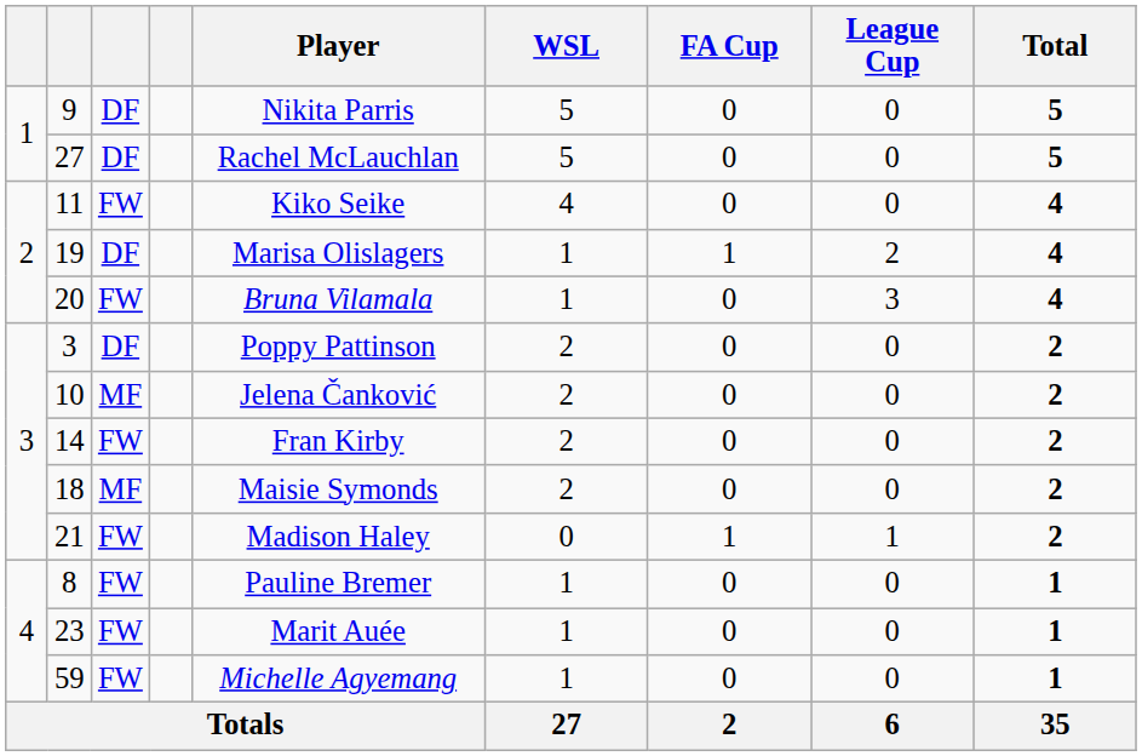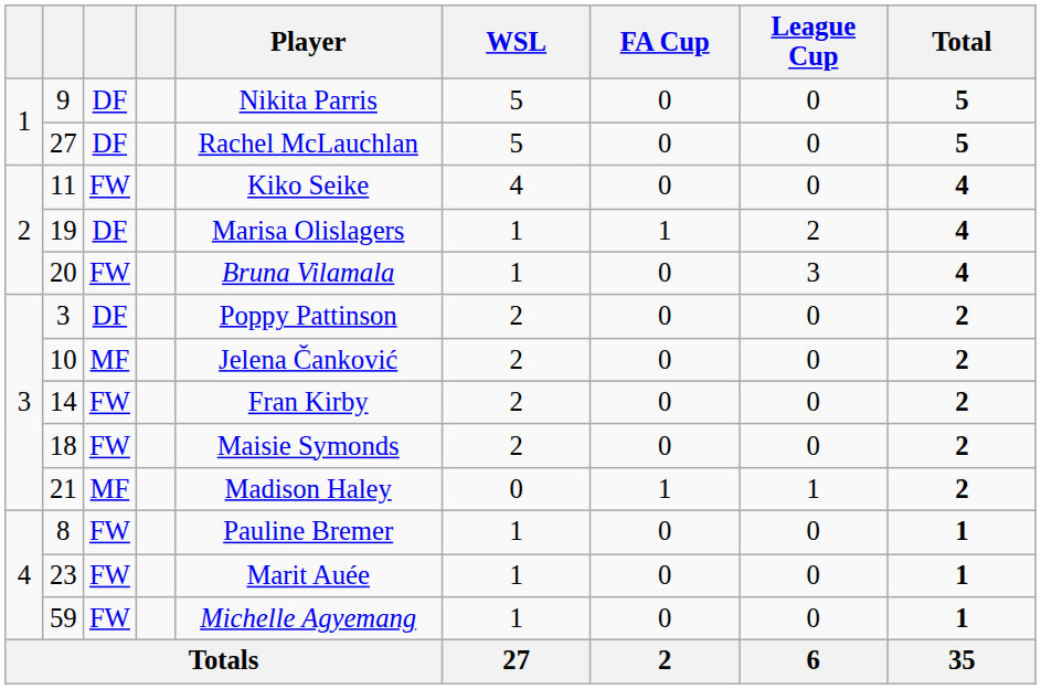 <table class="wikitable sortable" style="text-align:center">
 <tr>
 <th width=15></th>
 <th width=15></th>
 <th width=15></th>
 <th width=15></th>
 <th width=150>Player</th>
 <th width=80><a href='#'>WSL</a></th>
 <th width=80><a href='#'>FA Cup</a></th>
 <th width=80><a href='#'>League Cup</a></th>
 <th width=80>Total</th>
 </tr>
 <tr>
 <td rowspan=2>1</td>
 <td>9</td>
 <td><a href='#'>DF</a></td>
 <td></td>
 <td><a href='#'>Nikita Parris</a></td>
 <td>5</td>
 <td>0</td>
 <td>0</td>
 <td><strong>5</strong></td>
 </tr>
 <tr>
 <td>27</td>
 <td><a href='#'>DF</a></td>
 <td></td>
 <td><a href='#'>Rachel McLauchlan</a></td>
 <td>5</td>
 <td>0</td>
 <td>0</td>
 <td><strong>5</strong></td>
 </tr>
 <tr>
 <td rowspan=3>2</td>
 <td>11</td>
 <td><a href='#'>FW</a></td>
 <td></td>
 <td><a href='#'>Kiko Seike</a></td>
 <td>4</td>
 <td>0</td>
 <td>0</td>
 <td><strong>4</strong></td>
 </tr>
 <tr>
 <td>19</td>
 <td><a href='#'>DF</a></td>
 <td></td>
 <td><a href='#'>Marisa Olislagers</a></td>
 <td>1</td>
 <td>1</td>
 <td>2</td>
 <td><strong>4</strong></td>
 </tr>
 <tr>
 <td>20</td>
 <td><a href='#'>FW</a></td>
 <td></td>
 <td><em><a href='#'>Bruna Vilamala</a></em></td>
 <td>1</td>
 <td>0</td>
 <td>3</td>
 <td><strong>4</strong></td>
 </tr>
 <tr>
 <td rowspan=5>3</td>
 <td>3</td>
 <td><a href='#'>DF</a></td>
 <td></td>
 <td><a href='#'>Poppy Pattinson</a></td>
 <td>2</td>
 <td>0</td>
 <td>0</td>
 <td><strong>2</strong></td>
 </tr>
 <tr>
 <td>10</td>
 <td><a href='#'>MF</a></td>
 <td></td>
 <td><a href='#'>Jelena Čanković</a></td>
 <td>2</td>
 <td>0</td>
 <td>0</td>
 <td><strong>2</strong></td>
 </tr>
 <tr>
 <td>14</td>
 <td><a href='#'>FW</a></td>
 <td></td>
 <td><a href='#'>Fran Kirby</a></td>
 <td>2</td>
 <td>0</td>
 <td>0</td>
 <td><strong>2</strong></td>
 </tr>
 <tr>
 <td>18</td>
-<td><a href='#'>MF</a></td>
+<td><a href='#'>FW</a></td>
 <td></td>
 <td><a href='#'>Maisie Symonds</a></td>
 <td>2</td>
 <td>0</td>
 <td>0</td>
 <td><strong>2</strong></td>
 </tr>
 <tr>
 <td>21</td>
-<td><a href='#'>FW</a></td>
+<td><a href='#'>MF</a></td>
 <td></td>
 <td><a href='#'>Madison Haley</a></td>
 <td>0</td>
 <td>1</td>
 <td>1</td>
 <td><strong>2</strong></td>
 </tr>
 <tr>
 <td rowspan=3>4</td>
 <td>8</td>
 <td><a href='#'>FW</a></td>
 <td></td>
 <td><a href='#'>Pauline Bremer</a></td>
 <td>1</td>
 <td>0</td>
 <td>0</td>
 <td><strong>1</strong></td>
 </tr>
 <tr>
 <td>23</td>
 <td><a href='#'>FW</a></td>
 <td></td>
 <td><a href='#'>Marit Auée</a></td>
 <td>1</td>
 <td>0</td>
 <td>0</td>
 <td><strong>1</strong></td>
 </tr>
 <tr>
 <td>59</td>
 <td><a href='#'>FW</a></td>
 <td></td>
 <td><em><a href='#'>Michelle Agyemang</a></em></td>
 <td>1</td>
 <td>0</td>
 <td>0</td>
 <td><strong>1</strong></td>
 </tr>
 <tr>
 <th colspan="5">Totals</th>
 <th>27</th>
 <th>2</th>
 <th>6</th>
 <th>35</th>
 </tr>
 </table>
